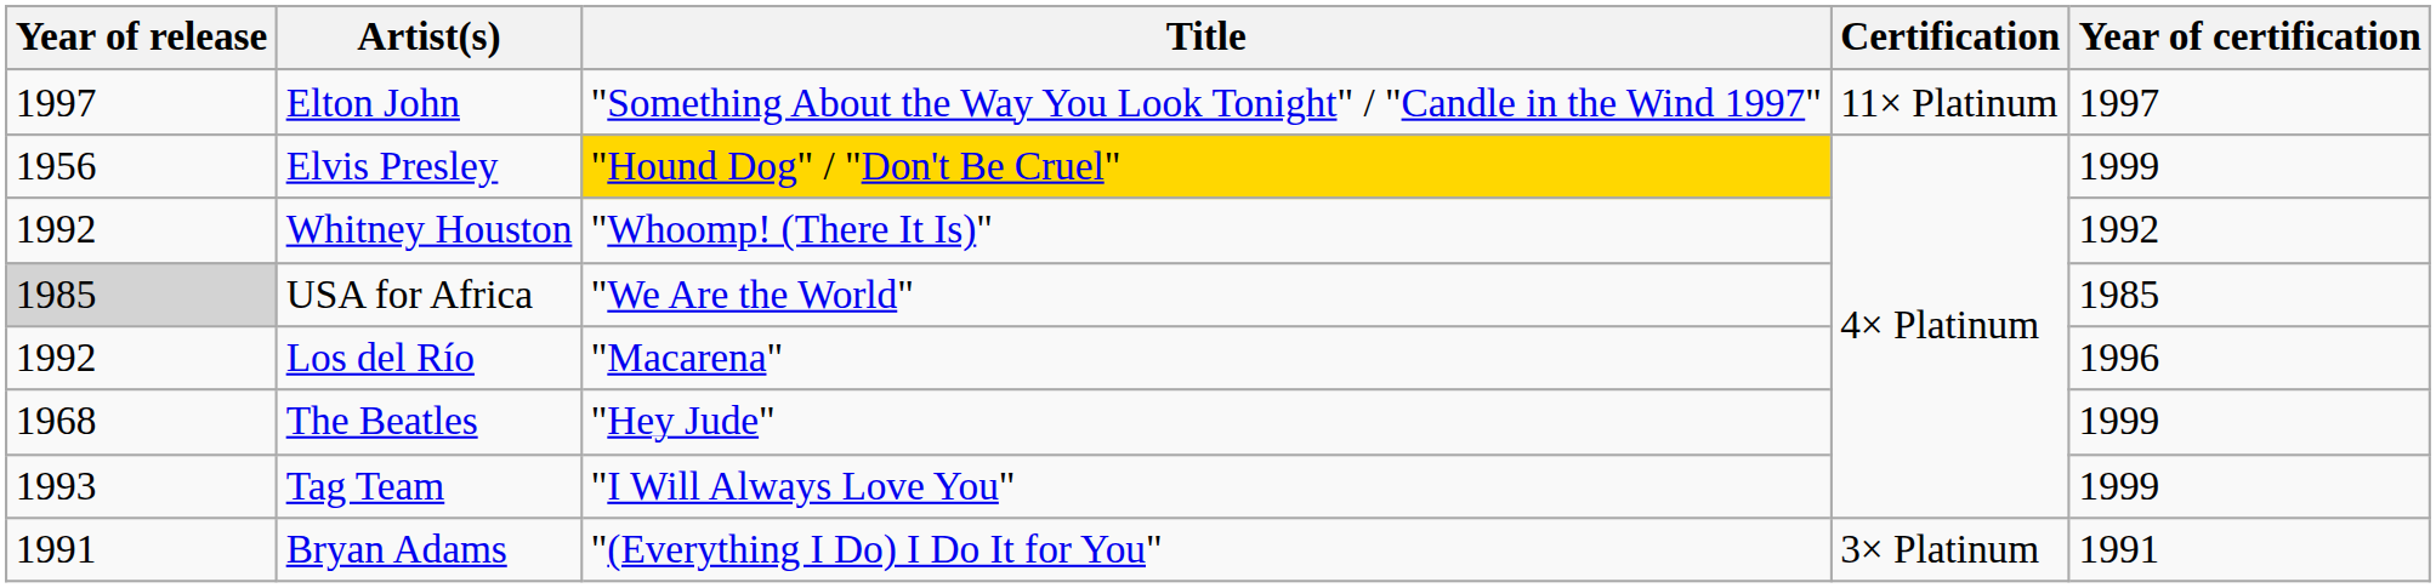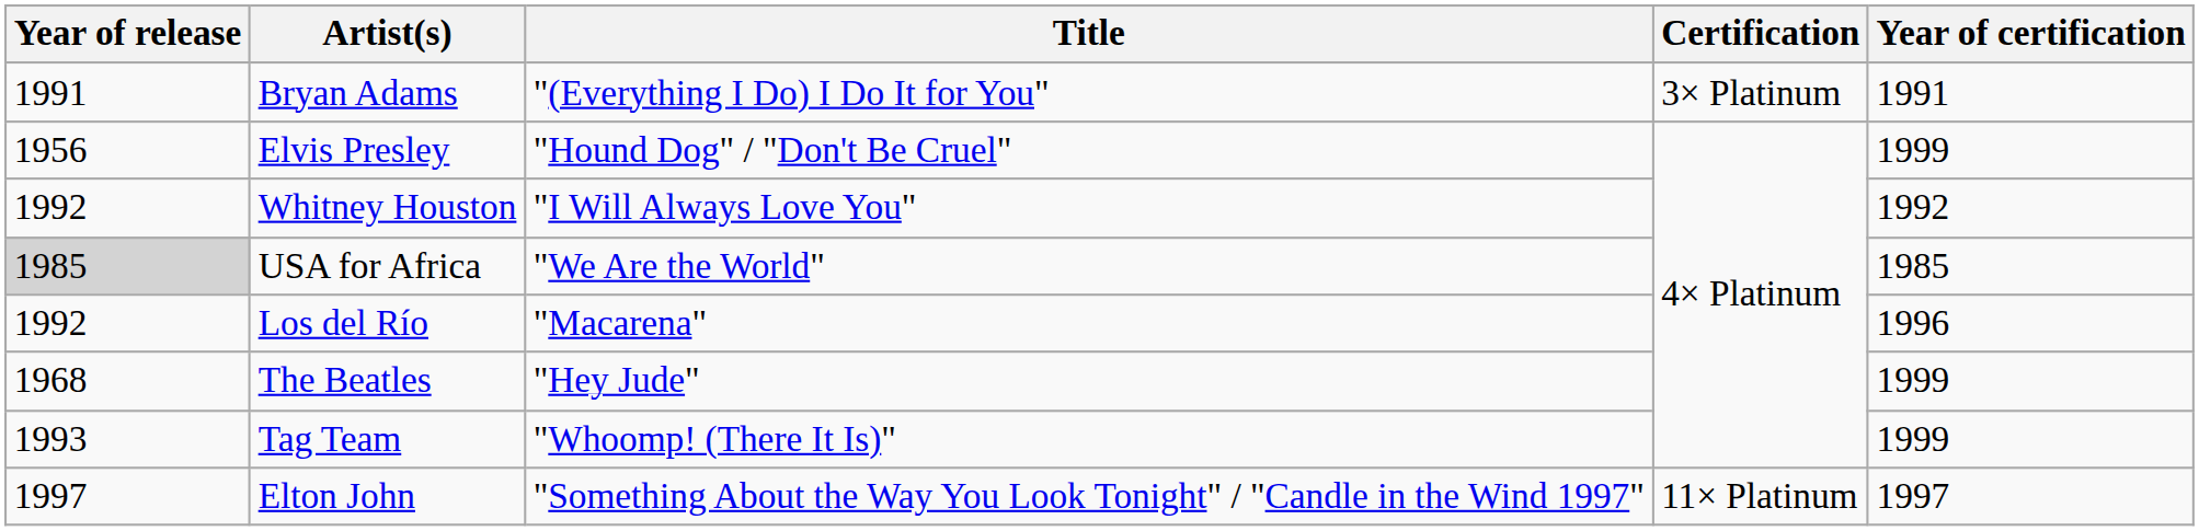 <table class="wikitable sortable">
 <tr>
 <th scope="col">Year of release</th>
 <th scope="col">Artist(s)</th>
 <th scope="col">Title</th>
 <th scope="col">Certification</th>
 <th scope="col">Year of certification</th>
 </tr>
 <tr>
-<td>1997</td>
-<td><a href='#'>Elton John</a></td>
-<td>"<a href='#'>Something About the Way You Look Tonight</a>" / "<a href='#'>Candle in the Wind 1997</a>"</td>
-<td>11× Platinum</td>
-<td>1997</td>
+<td>1991</td>
+<td><a href='#'>Bryan Adams</a></td>
+<td>"<a href='#'>(Everything I Do) I Do It for You</a>"</td>
+<td>3× Platinum</td>
+<td>1991</td>
 </tr>
 <tr>
 <td>1956</td>
 <td><a href='#'>Elvis Presley</a></td>
-<td style="background: gold;">"<a href='#'>Hound Dog</a>" / "<a href='#'>Don't Be Cruel</a>"</td>
+<td>"<a href='#'>Hound Dog</a>" / "<a href='#'>Don't Be Cruel</a>"</td>
 <td rowspan="6">4× Platinum</td>
 <td>1999</td>
 </tr>
 <tr>
 <td>1992</td>
 <td><a href='#'>Whitney Houston</a></td>
-<td>"<a href='#'>Whoomp! (There It Is)</a>"</td>
+<td>"<a href='#'>I Will Always Love You</a>"</td>
 <td>1992</td>
 </tr>
 <tr>
 <td style="background: lightgrey;">1985</td>
 <td>USA for Africa</td>
 <td>"<a href='#'>We Are the World</a>"</td>
 <td>1985</td>
 </tr>
 <tr>
 <td>1992</td>
 <td><a href='#'>Los del Río</a></td>
 <td>"<a href='#'>Macarena</a>"</td>
 <td>1996</td>
 </tr>
 <tr>
 <td>1968</td>
 <td><a href='#'>The Beatles</a></td>
 <td>"<a href='#'>Hey Jude</a>"</td>
 <td>1999</td>
 </tr>
 <tr>
 <td>1993</td>
 <td><a href='#'>Tag Team</a></td>
-<td>"<a href='#'>I Will Always Love You</a>"</td>
+<td>"<a href='#'>Whoomp! (There It Is)</a>"</td>
 <td>1999</td>
 </tr>
 <tr>
-<td>1991</td>
-<td><a href='#'>Bryan Adams</a></td>
-<td>"<a href='#'>(Everything I Do) I Do It for You</a>"</td>
-<td>3× Platinum</td>
-<td>1991</td>
+<td>1997</td>
+<td><a href='#'>Elton John</a></td>
+<td>"<a href='#'>Something About the Way You Look Tonight</a>" / "<a href='#'>Candle in the Wind 1997</a>"</td>
+<td>11× Platinum</td>
+<td>1997</td>
 </tr>
 </table>
